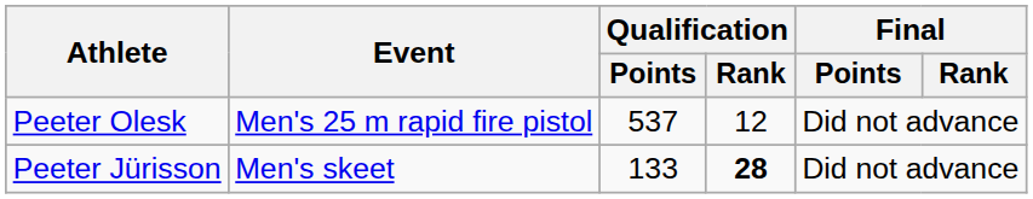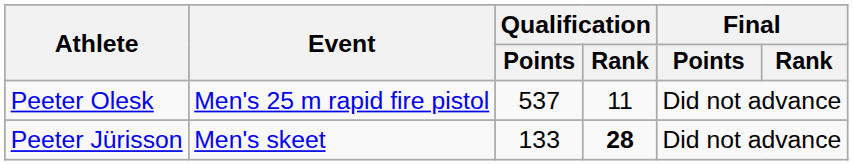 <table class="wikitable" style="font-size:90%">
 <tr>
 <th rowspan="2">Athlete</th>
 <th rowspan="2">Event</th>
 <th colspan=2>Qualification</th>
 <th colspan=2>Final</th>
 </tr>
 <tr style="font-size:95%">
 <th>Points</th>
 <th>Rank</th>
 <th>Points</th>
 <th>Rank</th>
 </tr>
 <tr align=center>
 <td align=left><a href='#'>Peeter Olesk</a></td>
 <td align=left><a href='#'>Men's 25 m rapid fire pistol</a></td>
 <td>537</td>
-<td>12</td>
+<td>11</td>
 <td colspan=2>Did not advance</td>
 </tr>
 <tr align=center>
 <td align=left><a href='#'>Peeter Jürisson</a></td>
 <td align=left><a href='#'>Men's skeet</a></td>
 <td>133</td>
 <td><strong>28</strong></td>
 <td colspan=2>Did not advance</td>
 </tr>
 </table>
